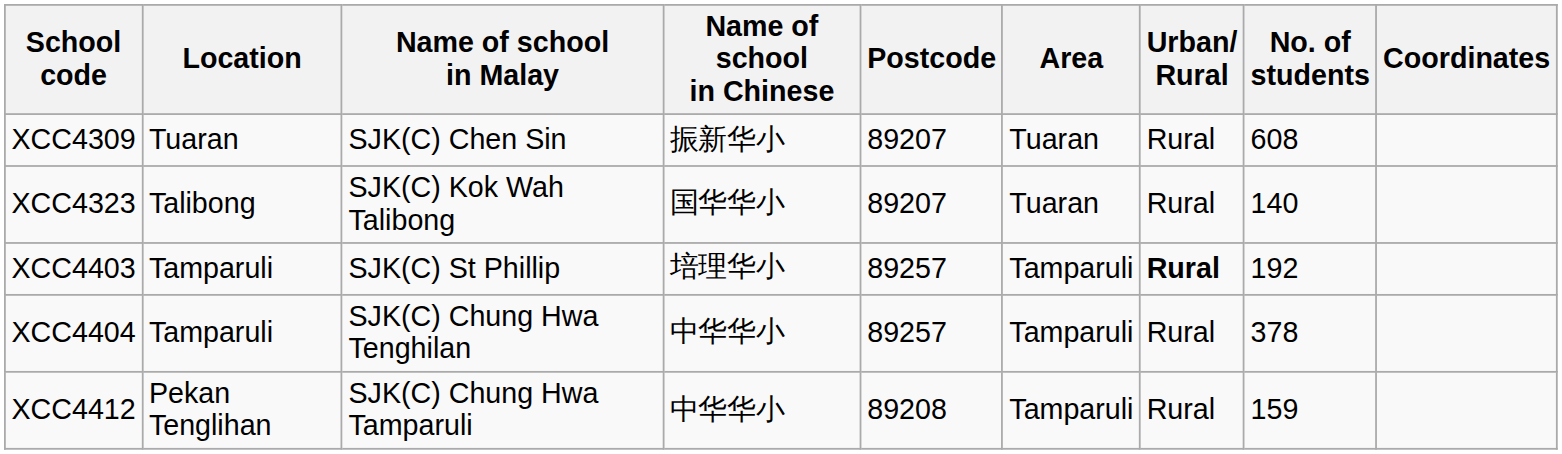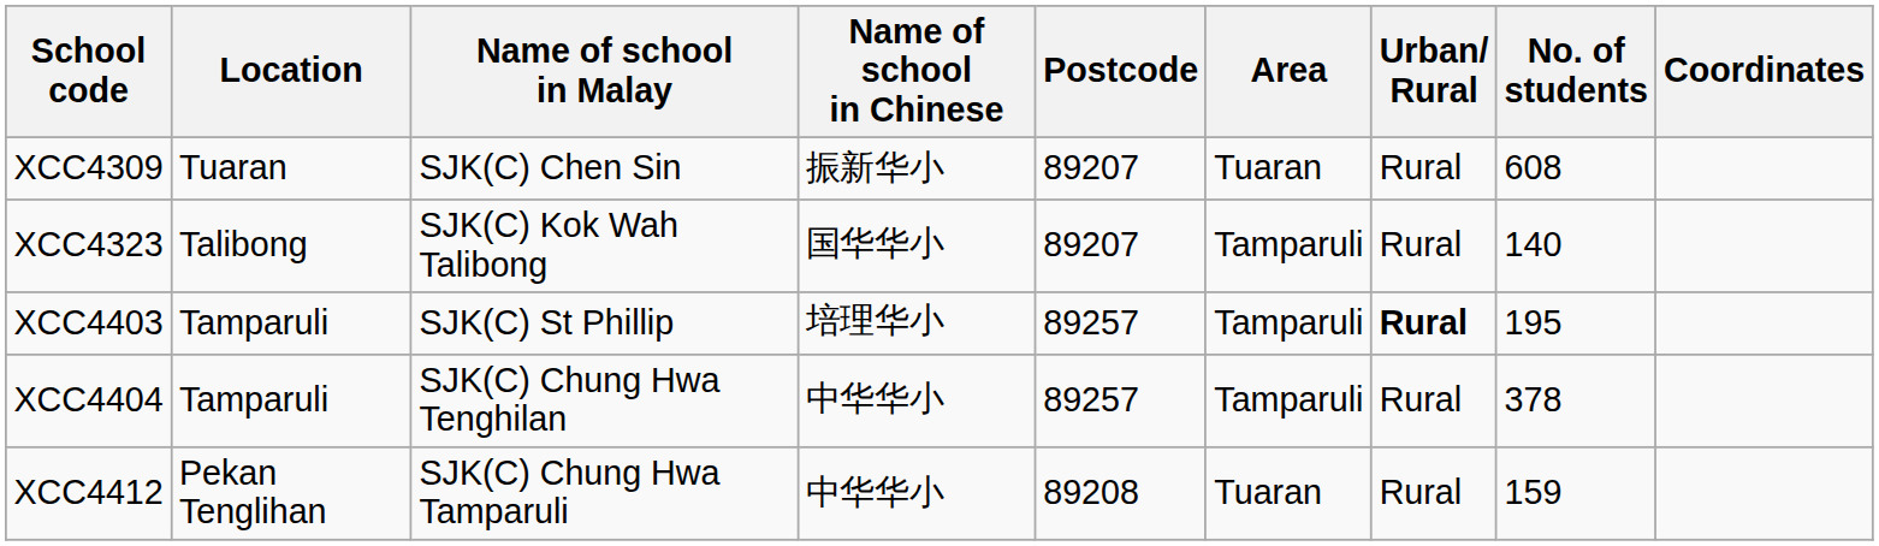 <table class="wikitable sortable">
 <tr>
 <th>School<br>code</th>
 <th>Location</th>
 <th>Name of school<br>in Malay</th>
 <th>Name of school<br>in Chinese</th>
 <th>Postcode</th>
 <th>Area</th>
 <th>Urban/<br>Rural</th>
 <th>No. of<br>students</th>
 <th>Coordinates</th>
 </tr>
 <tr>
 <td>XCC4309</td>
 <td>Tuaran</td>
 <td>SJK(C) Chen Sin</td>
 <td>振新华小</td>
 <td>89207</td>
 <td>Tuaran</td>
 <td>Rural</td>
 <td>608</td>
 <td></td>
 </tr>
 <tr>
 <td>XCC4323</td>
 <td>Talibong</td>
 <td>SJK(C) Kok Wah Talibong</td>
 <td>国华华小</td>
 <td>89207</td>
-<td>Tuaran</td>
+<td>Tamparuli</td>
 <td>Rural</td>
 <td>140</td>
 <td></td>
 </tr>
 <tr>
 <td>XCC4403</td>
 <td>Tamparuli</td>
 <td>SJK(C) St Phillip</td>
 <td>培理华小</td>
 <td>89257</td>
 <td>Tamparuli</td>
 <td><strong>Rural</strong></td>
-<td>192</td>
+<td>195</td>
 <td></td>
 </tr>
 <tr>
 <td>XCC4404</td>
 <td>Tamparuli</td>
 <td>SJK(C) Chung Hwa Tenghilan</td>
 <td>中华华小</td>
 <td>89257</td>
 <td>Tamparuli</td>
 <td>Rural</td>
 <td>378</td>
 <td></td>
 </tr>
 <tr>
 <td>XCC4412</td>
 <td>Pekan Tenglihan</td>
 <td>SJK(C) Chung Hwa Tamparuli</td>
 <td>中华华小</td>
 <td>89208</td>
-<td>Tamparuli</td>
+<td>Tuaran</td>
 <td>Rural</td>
 <td>159</td>
 <td></td>
 </tr>
 </table>
